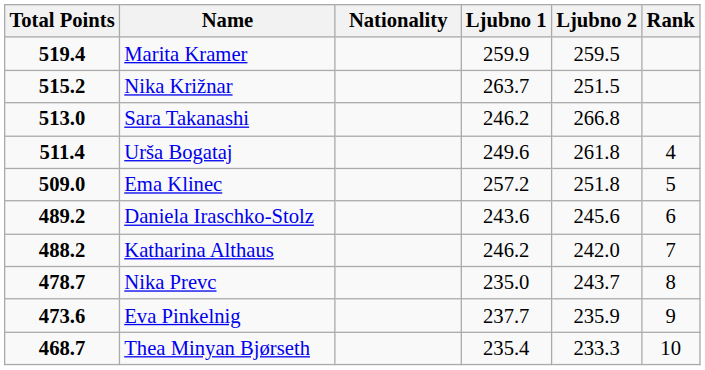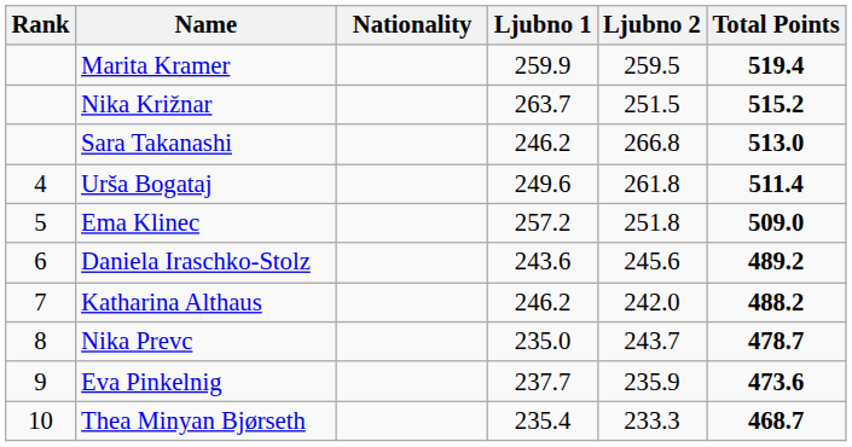 <table class="wikitable sortable" style="text-align: center;">
 <tr>
-<th>Total Points</th>
+<th align=Center>Rank</th>
 <th width=160>Name</th>
 <th width=90>Nationality</th>
 <th>Ljubno 1</th>
 <th>Ljubno 2</th>
-<th align=Center>Rank</th>
+<th>Total Points</th>
 </tr>
 <tr>
-<td><strong>519.4</strong></td>
+<td align=center></td>
 <td align=left><a href='#'>Marita Kramer</a></td>
 <td align=left></td>
 <td>259.9</td>
 <td>259.5</td>
-<td align=center></td>
+<td><strong>519.4</strong></td>
 </tr>
 <tr>
-<td><strong>515.2</strong></td>
+<td align=center></td>
 <td align=left><a href='#'>Nika Križnar</a></td>
 <td align=left></td>
 <td>263.7</td>
 <td>251.5</td>
-<td align=center></td>
+<td><strong>515.2</strong></td>
 </tr>
 <tr>
-<td><strong>513.0</strong></td>
+<td align=center></td>
 <td align=left><a href='#'>Sara Takanashi</a></td>
 <td align=left></td>
 <td>246.2</td>
 <td>266.8</td>
-<td align=center></td>
+<td><strong>513.0</strong></td>
 </tr>
 <tr>
-<td><strong>511.4</strong></td>
+<td>4</td>
 <td align=left><a href='#'>Urša Bogataj</a></td>
 <td align=left></td>
 <td>249.6</td>
 <td>261.8</td>
-<td>4</td>
+<td><strong>511.4</strong></td>
 </tr>
 <tr>
-<td><strong>509.0</strong></td>
+<td>5</td>
 <td align=left><a href='#'>Ema Klinec</a></td>
 <td align=left></td>
 <td>257.2</td>
 <td>251.8</td>
-<td>5</td>
+<td><strong>509.0</strong></td>
 </tr>
 <tr>
-<td><strong>489.2</strong></td>
+<td>6</td>
 <td align=left><a href='#'>Daniela Iraschko-Stolz</a></td>
 <td align=left></td>
 <td>243.6</td>
 <td>245.6</td>
-<td>6</td>
+<td><strong>489.2</strong></td>
 </tr>
 <tr>
-<td><strong>488.2</strong></td>
+<td>7</td>
 <td align=left><a href='#'>Katharina Althaus</a></td>
 <td align=left></td>
 <td>246.2</td>
 <td>242.0</td>
-<td>7</td>
+<td><strong>488.2</strong></td>
 </tr>
 <tr>
-<td><strong>478.7</strong></td>
+<td>8</td>
 <td align=left><a href='#'>Nika Prevc</a></td>
 <td align=left></td>
 <td>235.0</td>
 <td>243.7</td>
-<td>8</td>
+<td><strong>478.7</strong></td>
 </tr>
 <tr>
-<td><strong>473.6</strong></td>
+<td>9</td>
 <td align=left><a href='#'>Eva Pinkelnig</a></td>
 <td align=left></td>
 <td>237.7</td>
 <td>235.9</td>
-<td>9</td>
+<td><strong>473.6</strong></td>
 </tr>
 <tr>
-<td><strong>468.7</strong></td>
+<td>10</td>
 <td align=left><a href='#'>Thea Minyan Bjørseth</a></td>
 <td align=left></td>
 <td>235.4</td>
 <td>233.3</td>
-<td>10</td>
+<td><strong>468.7</strong></td>
 </tr>
 </table>
